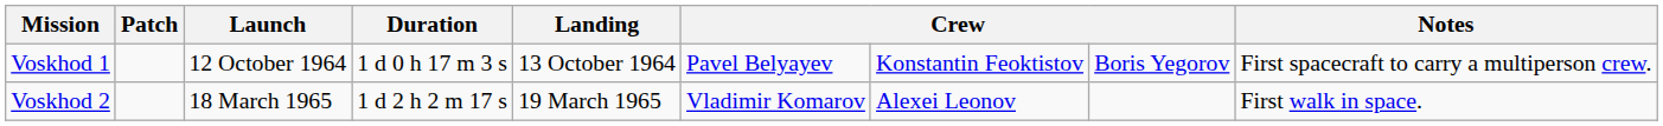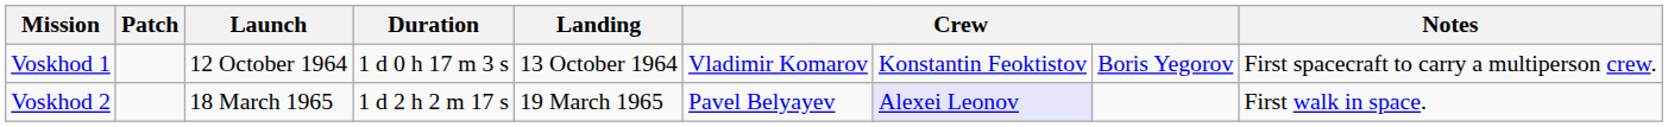 <table class="wikitable" style="font-size: 95%;">
 <tr>
 <th>Mission</th>
 <th>Patch</th>
 <th>Launch</th>
 <th>Duration</th>
 <th>Landing</th>
 <th colspan="3">Crew</th>
 <th>Notes</th>
 </tr>
 <tr>
 <td><a href='#'>Voskhod 1</a></td>
 <td></td>
 <td>12 October 1964</td>
 <td>1 d 0 h 17 m 3 s</td>
 <td>13 October 1964</td>
-<td><a href='#'>Pavel Belyayev</a></td>
+<td><a href='#'>Vladimir Komarov</a></td>
 <td><a href='#'>Konstantin Feoktistov</a></td>
 <td><a href='#'>Boris Yegorov</a></td>
 <td>First spacecraft to carry a multiperson <a href='#'>crew</a>.</td>
 </tr>
 <tr>
 <td><a href='#'>Voskhod 2</a></td>
 <td></td>
 <td>18 March 1965</td>
 <td>1 d 2 h 2 m 17 s</td>
 <td>19 March 1965</td>
-<td><a href='#'>Vladimir Komarov</a></td>
-<td><a href='#'>Alexei Leonov</a></td>
+<td><a href='#'>Pavel Belyayev</a></td>
+<td style="background: lavender;"><a href='#'>Alexei Leonov</a></td>
 <td></td>
 <td>First <a href='#'>walk in space</a>.</td>
 </tr>
 </table>
